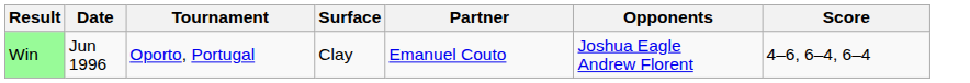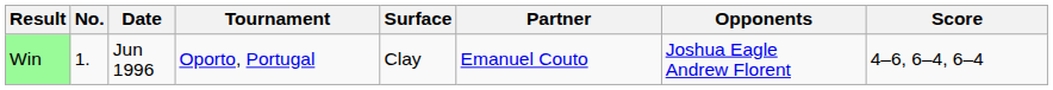 <table class="sortable wikitable">
 <tr>
 <th style="width:45px">Result</th>
+<th style="width:25px">No.</th>
 <th style="width:50px">Date</th>
 <th style="width:170px">Tournament</th>
 <th style="width:50px">Surface</th>
 <th style="width:170px">Partner</th>
 <th style="width:170px">Opponents</th>
 <th style="width:150px" class="unsortable">Score</th>
 </tr>
 <tr>
 <td style="background:#98fb98;">Win</td>
+<td>1.</td>
 <td>Jun 1996</td>
 <td><a href='#'>Oporto</a>, <a href='#'>Portugal</a></td>
 <td>Clay</td>
 <td> <a href='#'>Emanuel Couto</a></td>
 <td> <a href='#'>Joshua Eagle</a> <br>  <a href='#'>Andrew Florent</a></td>
 <td>4–6, 6–4, 6–4</td>
 </tr>
 </table>
